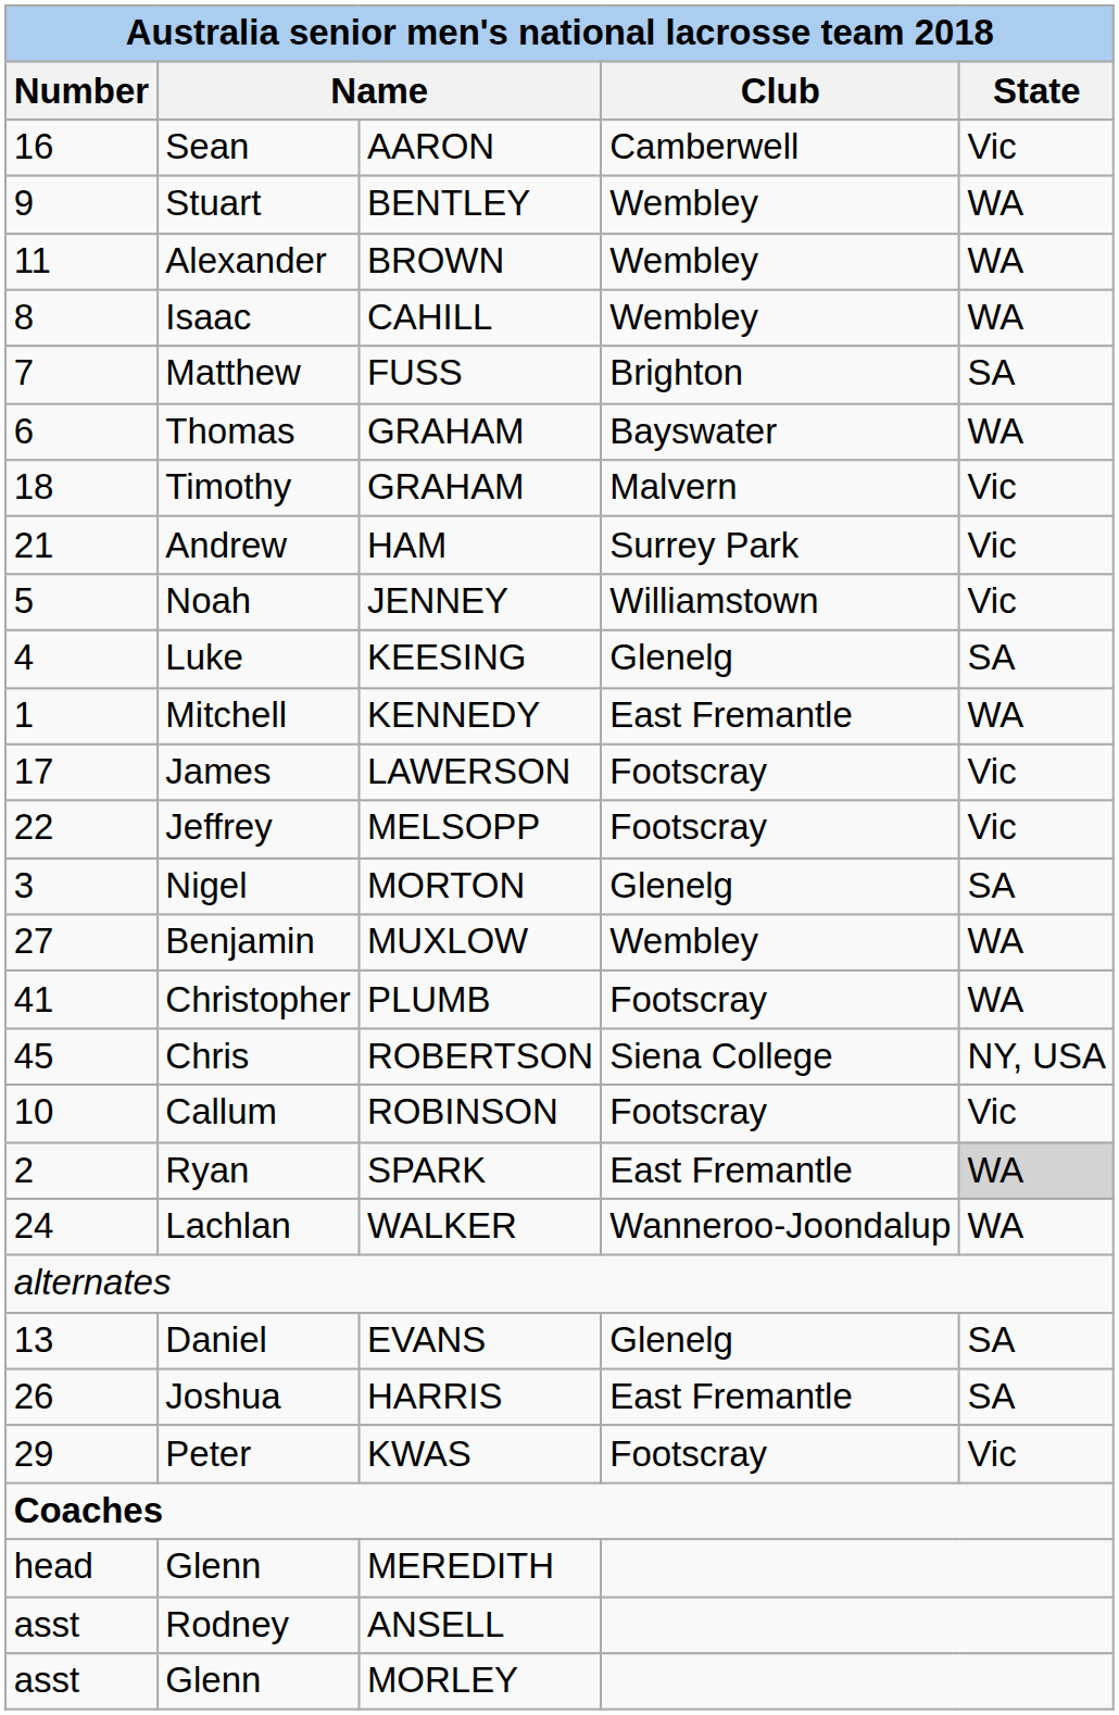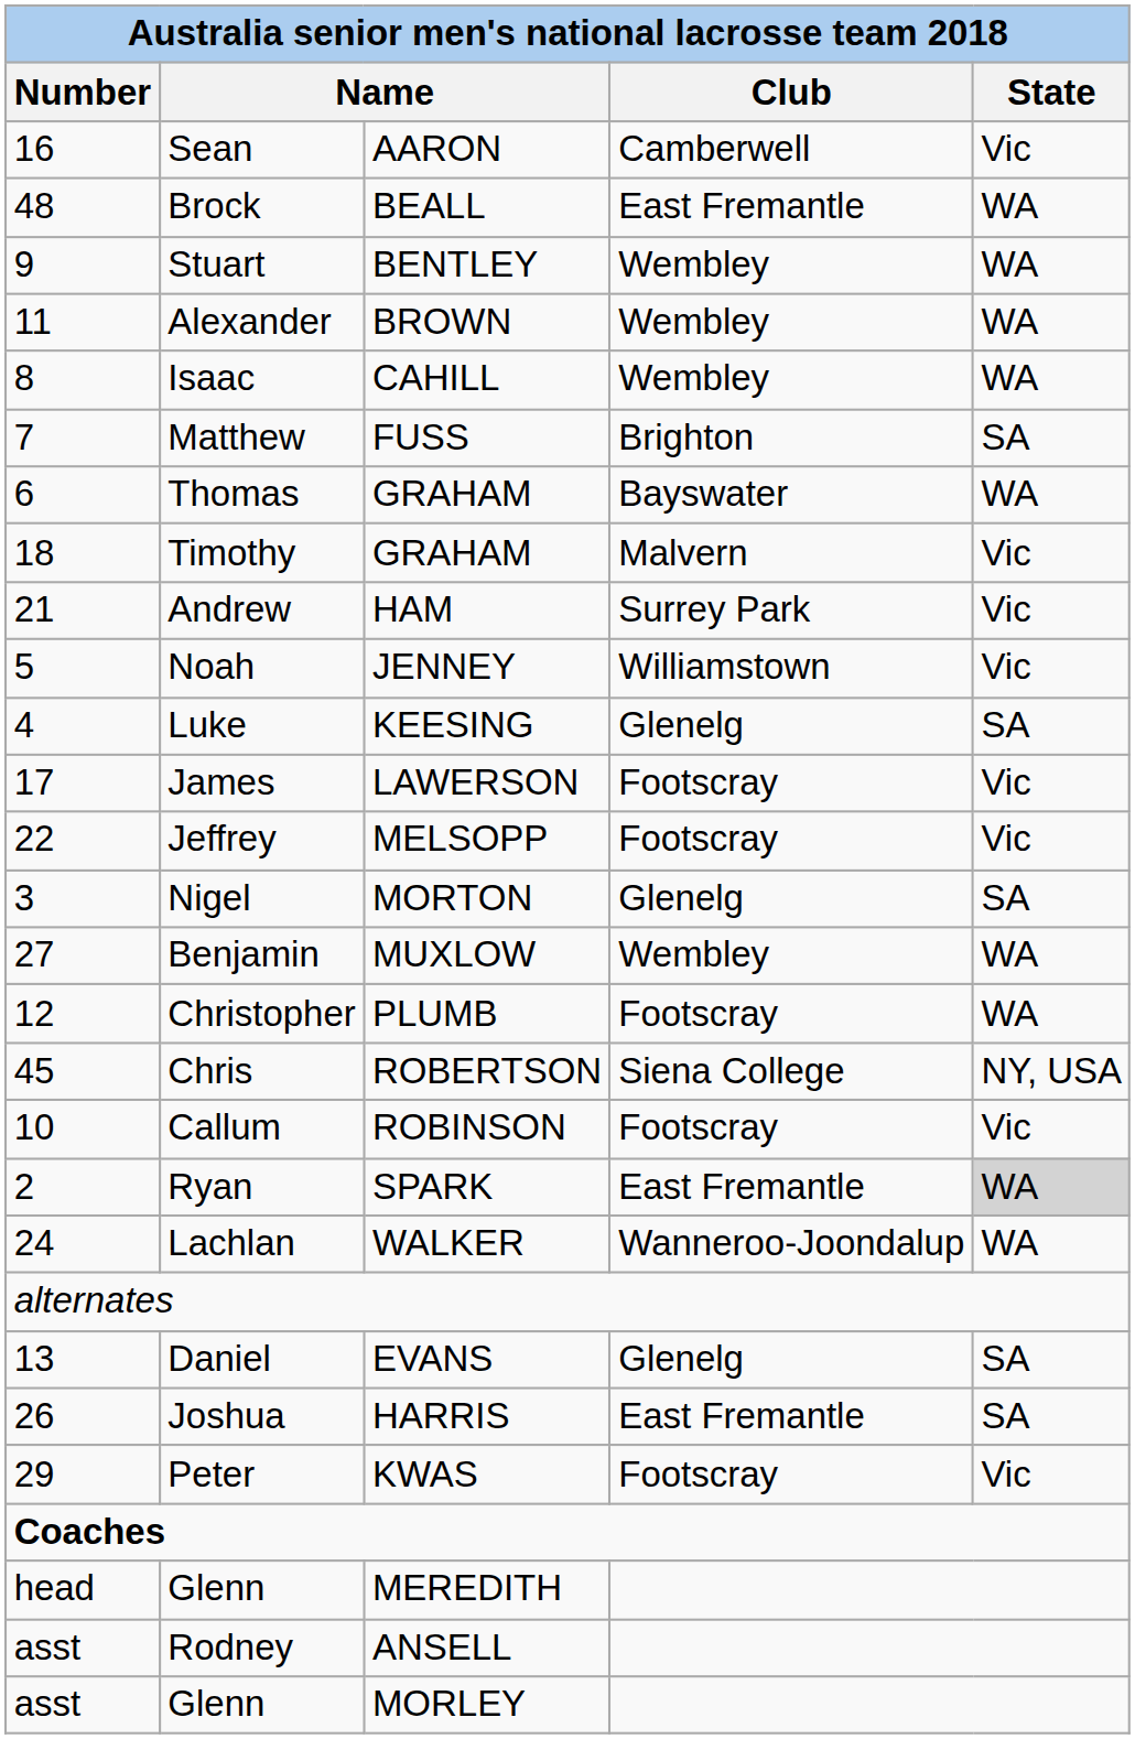 <table class="wikitable">
 <tr>
 <td colspan = 5 style="text-align:center; background:#abcdef;"><strong>Australia senior men's national lacrosse team 2018</strong></td>
 </tr>
 <tr>
 <th>Number</th>
 <th colspan = 2>Name</th>
 <th>Club</th>
 <th>State</th>
 </tr>
 <tr>
 <td>16</td>
 <td>Sean</td>
 <td>AARON</td>
 <td>Camberwell</td>
 <td>Vic</td>
+</tr>
+<tr>
+<td>48</td>
+<td>Brock</td>
+<td>BEALL</td>
+<td>East Fremantle</td>
+<td>WA</td>
 </tr>
 <tr>
 <td>9</td>
 <td>Stuart</td>
 <td>BENTLEY</td>
 <td>Wembley</td>
 <td>WA</td>
 </tr>
 <tr>
 <td>11</td>
 <td>Alexander</td>
 <td>BROWN</td>
 <td>Wembley</td>
 <td>WA</td>
 </tr>
 <tr>
 <td>8</td>
 <td>Isaac</td>
 <td>CAHILL</td>
 <td>Wembley</td>
 <td>WA</td>
 </tr>
 <tr>
 <td>7</td>
 <td>Matthew</td>
 <td>FUSS</td>
 <td>Brighton</td>
 <td>SA</td>
 </tr>
 <tr>
 <td>6</td>
 <td>Thomas</td>
 <td>GRAHAM</td>
 <td>Bayswater</td>
 <td>WA</td>
 </tr>
 <tr>
 <td>18</td>
 <td>Timothy</td>
 <td>GRAHAM</td>
 <td>Malvern</td>
 <td>Vic</td>
 </tr>
 <tr>
 <td>21</td>
 <td>Andrew</td>
 <td>HAM</td>
 <td>Surrey Park</td>
 <td>Vic</td>
 </tr>
 <tr>
 <td>5</td>
 <td>Noah</td>
 <td>JENNEY</td>
 <td>Williamstown</td>
 <td>Vic</td>
 </tr>
 <tr>
 <td>4</td>
 <td>Luke</td>
 <td>KEESING</td>
 <td>Glenelg</td>
 <td>SA</td>
 </tr>
 <tr>
-<td>1</td>
-<td>Mitchell</td>
-<td>KENNEDY</td>
-<td>East Fremantle</td>
-<td>WA</td>
-</tr>
-<tr>
 <td>17</td>
 <td>James</td>
 <td>LAWERSON</td>
 <td>Footscray</td>
 <td>Vic</td>
 </tr>
 <tr>
 <td>22</td>
 <td>Jeffrey</td>
 <td>MELSOPP</td>
 <td>Footscray</td>
 <td>Vic</td>
 </tr>
 <tr>
 <td>3</td>
 <td>Nigel</td>
 <td>MORTON</td>
 <td>Glenelg</td>
 <td>SA</td>
 </tr>
 <tr>
 <td>27</td>
 <td>Benjamin</td>
 <td>MUXLOW</td>
 <td>Wembley</td>
 <td>WA</td>
 </tr>
 <tr>
-<td>41</td>
+<td>12</td>
 <td>Christopher</td>
 <td>PLUMB</td>
 <td>Footscray</td>
 <td>WA</td>
 </tr>
 <tr>
 <td>45</td>
 <td>Chris</td>
 <td>ROBERTSON</td>
 <td>Siena College</td>
 <td>NY, USA</td>
 </tr>
 <tr>
 <td>10</td>
 <td>Callum</td>
 <td>ROBINSON</td>
 <td>Footscray</td>
 <td>Vic</td>
 </tr>
 <tr>
 <td>2</td>
 <td>Ryan</td>
 <td>SPARK</td>
 <td>East Fremantle</td>
 <td style="background: lightgrey;">WA</td>
 </tr>
 <tr>
 <td>24</td>
 <td>Lachlan</td>
 <td>WALKER</td>
 <td>Wanneroo-Joondalup</td>
 <td>WA</td>
 </tr>
 <tr>
 <td colspan = 5><em>alternates</em></td>
 </tr>
 <tr>
 <td>13</td>
 <td>Daniel</td>
 <td>EVANS</td>
 <td>Glenelg</td>
 <td>SA</td>
 </tr>
 <tr>
 <td>26</td>
 <td>Joshua</td>
 <td>HARRIS</td>
 <td>East Fremantle</td>
 <td>SA</td>
 </tr>
 <tr>
 <td>29</td>
 <td>Peter</td>
 <td>KWAS</td>
 <td>Footscray</td>
 <td>Vic</td>
 </tr>
 <tr>
 <td colspan = 5><strong>Coaches</strong></td>
 </tr>
 <tr>
 <td>head</td>
 <td>Glenn</td>
 <td>MEREDITH</td>
 <td colspan = 2></td>
 </tr>
 <tr>
 <td>asst</td>
 <td>Rodney</td>
 <td>ANSELL</td>
 <td colspan = 2></td>
 </tr>
 <tr>
 <td>asst</td>
 <td>Glenn</td>
 <td>MORLEY</td>
 <td colspan = 2></td>
 </tr>
 </table>
